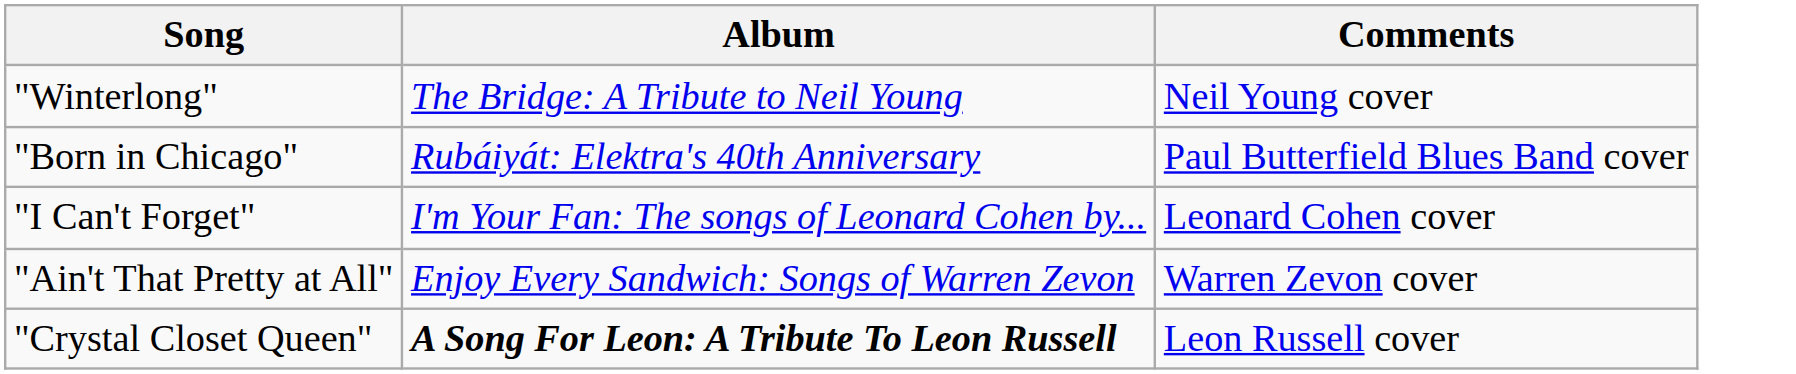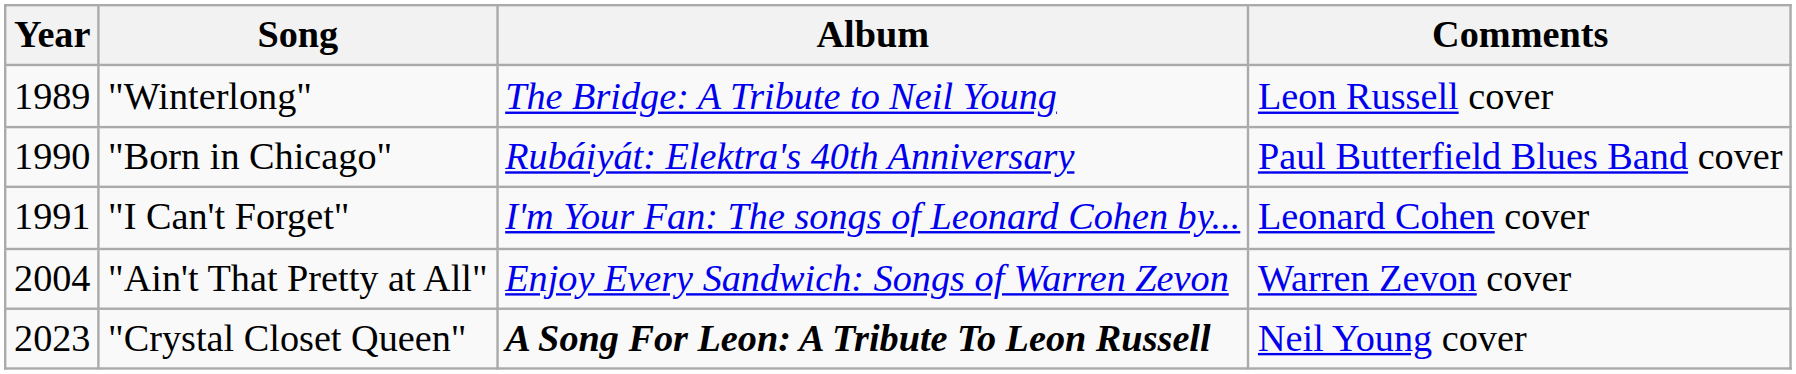 <table class="wikitable">
 <tr>
+<th>Year</th>
 <th>Song</th>
 <th>Album</th>
 <th>Comments</th>
 </tr>
 <tr>
+<td>1989</td>
 <td>"Winterlong"</td>
 <td><em><a href='#'>The Bridge: A Tribute to Neil Young</a></em></td>
-<td><a href='#'>Neil Young</a> cover</td>
+<td><a href='#'>Leon Russell</a> cover</td>
 </tr>
 <tr>
+<td>1990</td>
 <td>"Born in Chicago"</td>
 <td><em><a href='#'>Rubáiyát: Elektra's 40th Anniversary</a></em></td>
 <td><a href='#'>Paul Butterfield Blues Band</a> cover</td>
 </tr>
 <tr>
+<td>1991</td>
 <td>"I Can't Forget"</td>
 <td><em><a href='#'>I'm Your Fan: The songs of Leonard Cohen by...</a></em></td>
 <td><a href='#'>Leonard Cohen</a> cover</td>
 </tr>
 <tr>
+<td>2004</td>
 <td>"Ain't That Pretty at All"</td>
 <td><em><a href='#'>Enjoy Every Sandwich: Songs of Warren Zevon</a></em></td>
 <td><a href='#'>Warren Zevon</a> cover</td>
 </tr>
 <tr>
+<td>2023</td>
 <td>"Crystal Closet Queen"</td>
 <td><strong><em>A Song For Leon: A Tribute To Leon Russell</em></strong></td>
-<td><a href='#'>Leon Russell</a> cover</td>
+<td><a href='#'>Neil Young</a> cover</td>
 </tr>
 </table>
